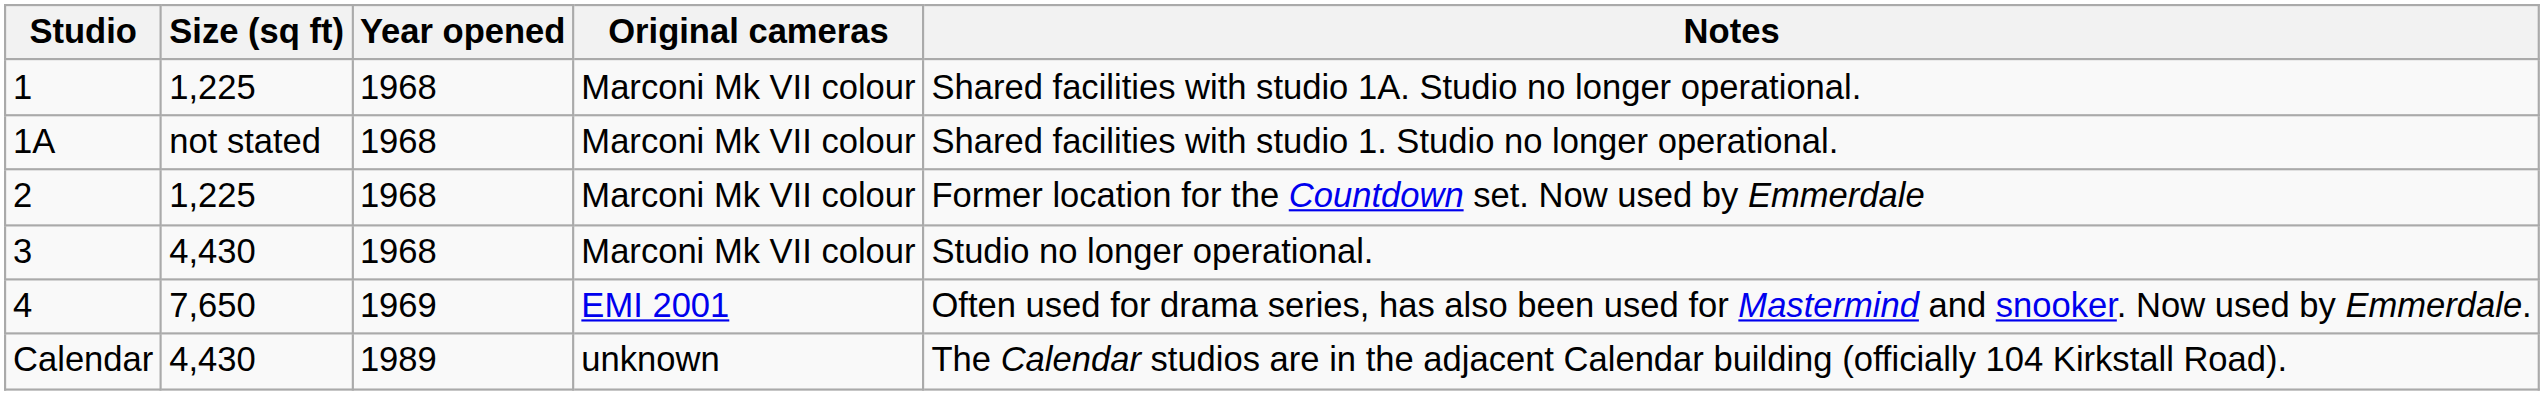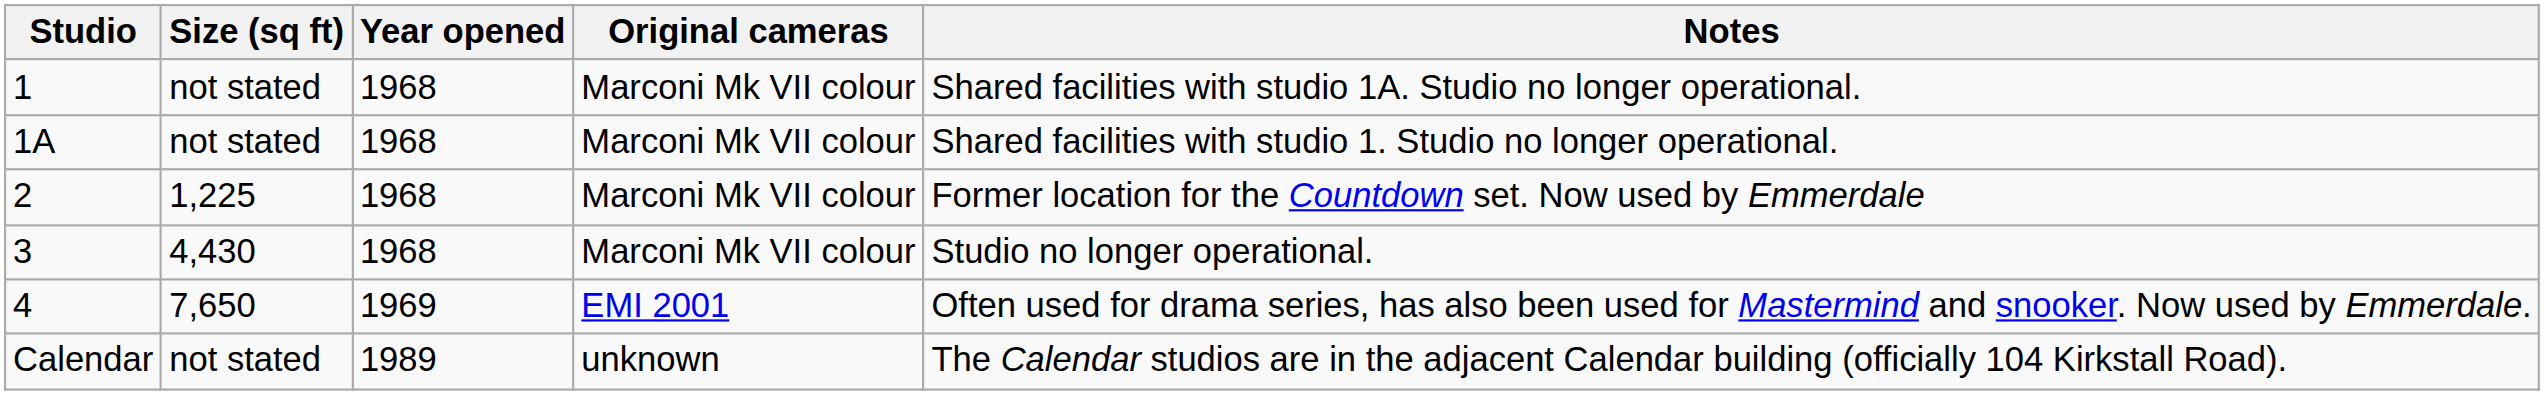 <table class="wikitable">
 <tr>
 <th>Studio</th>
 <th>Size (sq ft)</th>
 <th>Year opened</th>
 <th>Original cameras</th>
 <th>Notes</th>
 </tr>
 <tr>
 <td>1</td>
-<td>1,225</td>
+<td>not stated</td>
 <td>1968</td>
 <td>Marconi Mk VII colour</td>
 <td>Shared facilities with studio 1A.  Studio no longer operational.</td>
 </tr>
 <tr>
 <td>1A</td>
 <td>not stated</td>
 <td>1968</td>
 <td>Marconi Mk VII colour</td>
 <td>Shared facilities with studio 1.  Studio no longer operational.</td>
 </tr>
 <tr>
 <td>2</td>
 <td>1,225</td>
 <td>1968</td>
 <td>Marconi Mk VII colour</td>
 <td>Former location for the <em><a href='#'>Countdown</a></em> set. Now used by <em>Emmerdale</em></td>
 </tr>
 <tr>
 <td>3</td>
 <td>4,430</td>
 <td>1968</td>
 <td>Marconi Mk VII colour</td>
 <td>Studio no longer operational.</td>
 </tr>
 <tr>
 <td>4</td>
 <td>7,650</td>
 <td>1969</td>
 <td><a href='#'>EMI 2001</a></td>
 <td>Often used for drama series, has also been used for <em><a href='#'>Mastermind</a></em> and <a href='#'>snooker</a>. Now used by <em>Emmerdale</em>.</td>
 </tr>
 <tr>
 <td>Calendar</td>
-<td>4,430</td>
+<td>not stated</td>
 <td>1989</td>
 <td>unknown</td>
 <td>The <em>Calendar</em> studios are in the adjacent Calendar building (officially 104 Kirkstall Road).</td>
 </tr>
 </table>
